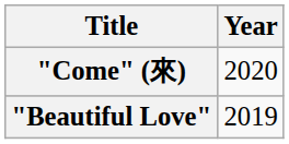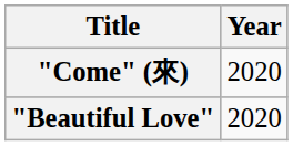 <table class="wikitable plainrowheaders" style="text-align:center;">
 <tr>
 <th scope="col">Title</th>
 <th scope="col">Year</th>
 </tr>
 <tr>
 <th scope=row>"Come" (來) </th>
 <td>2020</td>
 </tr>
 <tr>
 <th scope=row>"Beautiful Love" </th>
-<td>2019</td>
+<td>2020</td>
 </tr>
 </table>
